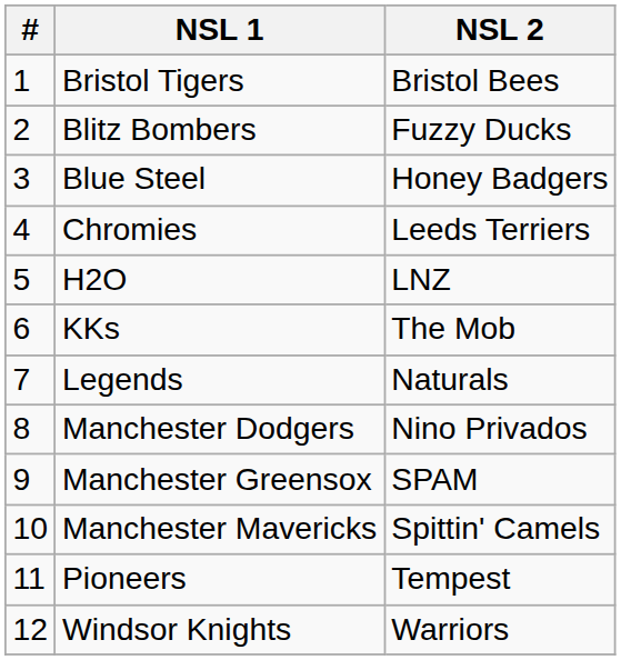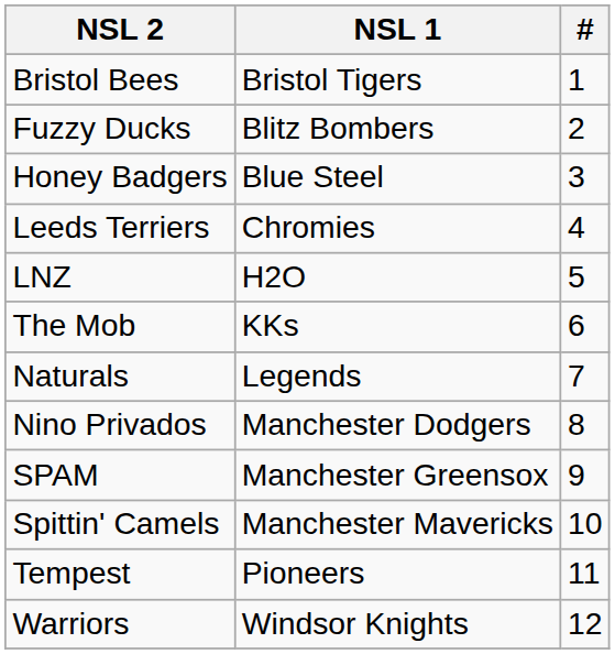 <table class="wikitable">
 <tr>
+<th>NSL 2</th>
+<th>NSL 1</th>
 <th>#</th>
-<th>NSL 1</th>
-<th>NSL 2</th>
 </tr>
 <tr>
+<td>Bristol Bees</td>
+<td>Bristol Tigers</td>
 <td>1</td>
-<td>Bristol Tigers</td>
-<td>Bristol Bees</td>
 </tr>
 <tr>
+<td>Fuzzy Ducks</td>
+<td>Blitz Bombers</td>
 <td>2</td>
-<td>Blitz Bombers</td>
-<td>Fuzzy Ducks</td>
 </tr>
 <tr>
+<td>Honey Badgers</td>
+<td>Blue Steel</td>
 <td>3</td>
-<td>Blue Steel</td>
-<td>Honey Badgers</td>
 </tr>
 <tr>
+<td>Leeds Terriers</td>
+<td>Chromies</td>
 <td>4</td>
-<td>Chromies</td>
-<td>Leeds Terriers</td>
 </tr>
 <tr>
+<td>LNZ</td>
+<td>H2O</td>
 <td>5</td>
-<td>H2O</td>
-<td>LNZ</td>
 </tr>
 <tr>
+<td>The Mob</td>
+<td>KKs</td>
 <td>6</td>
-<td>KKs</td>
-<td>The Mob</td>
 </tr>
 <tr>
+<td>Naturals</td>
+<td>Legends</td>
 <td>7</td>
-<td>Legends</td>
-<td>Naturals</td>
 </tr>
 <tr>
+<td>Nino Privados</td>
+<td>Manchester Dodgers</td>
 <td>8</td>
-<td>Manchester Dodgers</td>
-<td>Nino Privados</td>
 </tr>
 <tr>
+<td>SPAM</td>
+<td>Manchester Greensox</td>
 <td>9</td>
-<td>Manchester Greensox</td>
-<td>SPAM</td>
 </tr>
 <tr>
+<td>Spittin' Camels</td>
+<td>Manchester Mavericks</td>
 <td>10</td>
-<td>Manchester Mavericks</td>
-<td>Spittin' Camels</td>
 </tr>
 <tr>
+<td>Tempest</td>
+<td>Pioneers</td>
 <td>11</td>
-<td>Pioneers</td>
-<td>Tempest</td>
 </tr>
 <tr>
+<td>Warriors</td>
+<td>Windsor Knights</td>
 <td>12</td>
-<td>Windsor Knights</td>
-<td>Warriors</td>
 </tr>
 </table>
